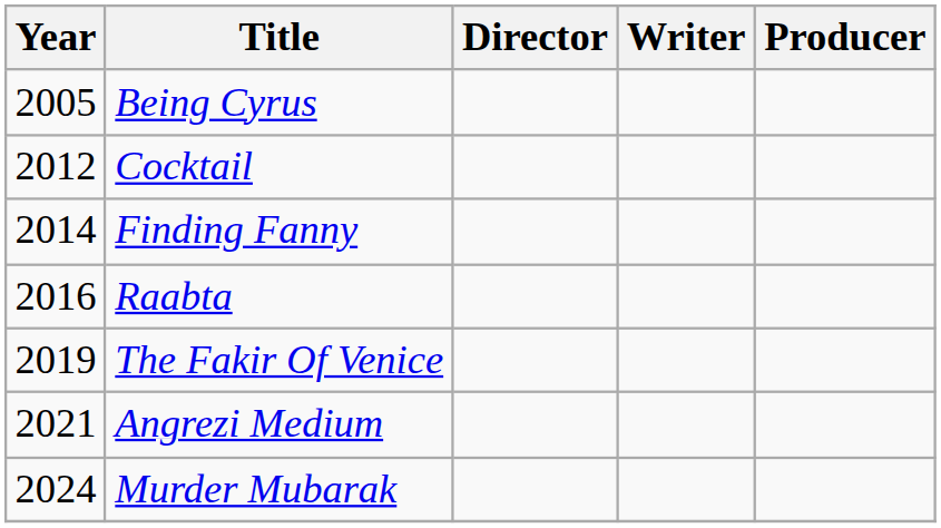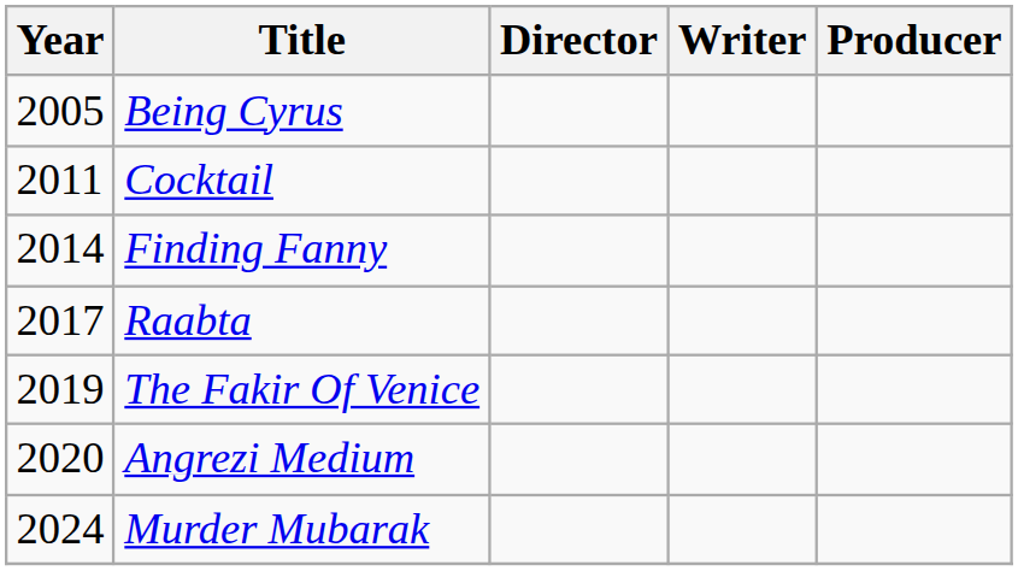 <table class="wikitable">
 <tr>
 <th>Year</th>
 <th>Title</th>
 <th>Director</th>
 <th>Writer</th>
 <th>Producer</th>
 </tr>
 <tr>
 <td>2005</td>
 <td><em><a href='#'>Being Cyrus</a></em></td>
 <td></td>
 <td></td>
 <td></td>
 </tr>
 <tr>
-<td>2012</td>
+<td>2011</td>
 <td><em><a href='#'>Cocktail</a></em></td>
 <td></td>
 <td></td>
 <td></td>
 </tr>
 <tr>
 <td>2014</td>
 <td><em><a href='#'>Finding Fanny</a></em></td>
 <td></td>
 <td></td>
 <td></td>
 </tr>
 <tr>
-<td>2016</td>
+<td>2017</td>
 <td><em><a href='#'>Raabta</a></em></td>
 <td></td>
 <td></td>
 <td></td>
 </tr>
 <tr>
 <td>2019</td>
 <td><em><a href='#'>The Fakir Of Venice</a></em></td>
 <td></td>
 <td></td>
 <td></td>
 </tr>
 <tr>
-<td>2021</td>
+<td>2020</td>
 <td><em><a href='#'>Angrezi Medium</a></em></td>
 <td></td>
 <td></td>
 <td></td>
 </tr>
 <tr>
 <td>2024</td>
 <td><em><a href='#'>Murder Mubarak</a></em></td>
 <td></td>
 <td></td>
 <td></td>
 </tr>
 <tr>
 </tr>
 </table>
